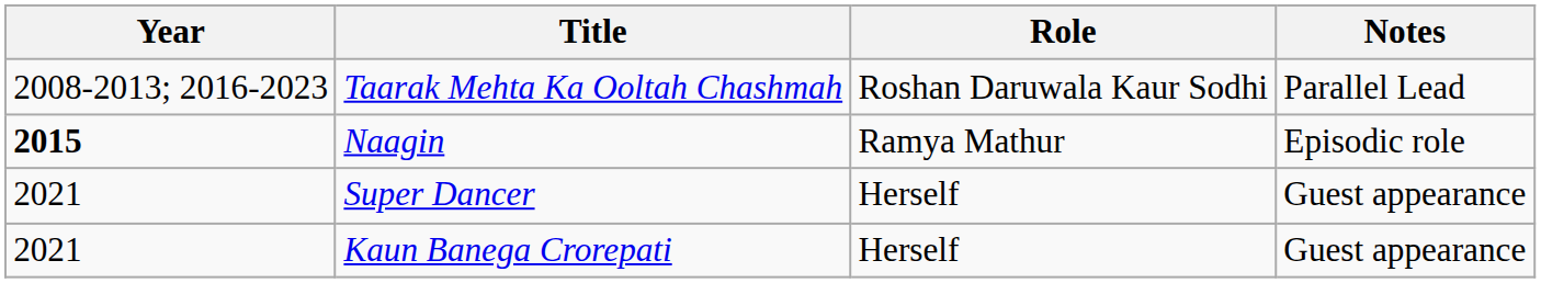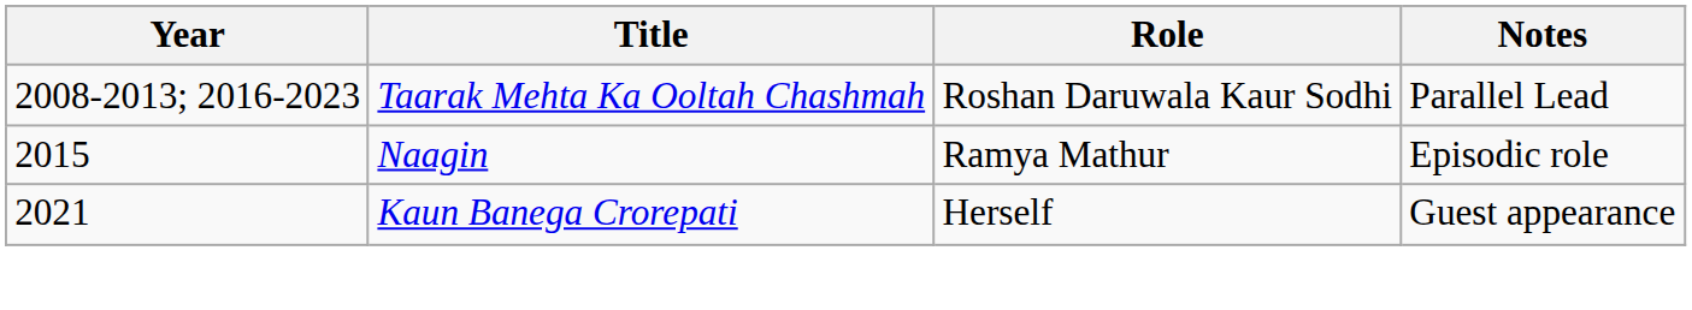 <table class="wikitable sortable">
 <tr>
 <th>Year</th>
 <th>Title</th>
 <th>Role</th>
 <th>Notes</th>
 </tr>
 <tr>
 <td>2008-2013; 2016-2023</td>
 <td><em><a href='#'>Taarak Mehta Ka Ooltah Chashmah</a></em></td>
 <td>Roshan Daruwala Kaur Sodhi</td>
 <td>Parallel Lead</td>
 </tr>
 <tr>
-<td><strong>2015</strong></td>
+<td>2015</td>
 <td><em><a href='#'>Naagin</a></em></td>
 <td>Ramya Mathur</td>
 <td>Episodic role</td>
-</tr>
-<tr>
-<td>2021</td>
-<td><em><a href='#'>Super Dancer</a></em></td>
-<td>Herself</td>
-<td>Guest appearance</td>
 </tr>
 <tr>
 <td>2021</td>
 <td><em><a href='#'>Kaun Banega Crorepati</a></em></td>
 <td>Herself</td>
 <td>Guest appearance</td>
 </tr>
 </table>
